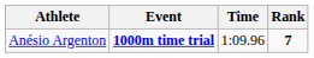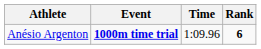 <table class=wikitable style="font-size:90%">
 <tr>
 <th>Athlete</th>
 <th>Event</th>
 <th>Time</th>
 <th>Rank</th>
 </tr>
 <tr align=center>
 <td align=left><a href='#'>Anésio Argenton</a></td>
 <td align=left><strong><a href='#'>1000m time trial</a></strong></td>
 <td>1:09.96</td>
-<td><strong>7</strong></td>
+<td><strong>6</strong></td>
 </tr>
 </table>
